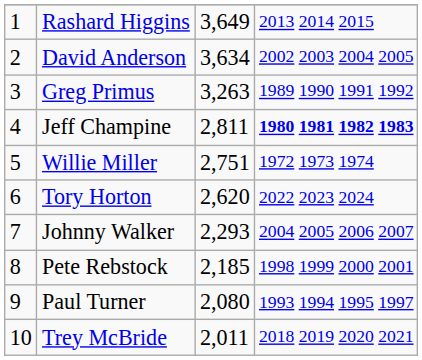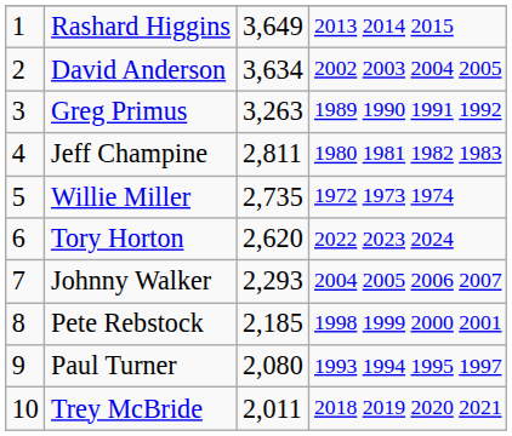 <table class="wikitable">
 <tr>
 </tr>
 <tr>
 <td>1</td>
 <td><a href='#'>Rashard Higgins</a></td>
 <td>3,649</td>
 <td style="font-size:80%;"><a href='#'>2013</a> <a href='#'>2014</a> <a href='#'>2015</a></td>
 </tr>
 <tr>
 <td>2</td>
 <td><a href='#'>David Anderson</a></td>
 <td>3,634</td>
 <td style="font-size:80%;"><a href='#'>2002</a> <a href='#'>2003</a> <a href='#'>2004</a> <a href='#'>2005</a></td>
 </tr>
 <tr>
 <td>3</td>
 <td><a href='#'>Greg Primus</a></td>
 <td>3,263</td>
 <td style="font-size:80%;"><a href='#'>1989</a> <a href='#'>1990</a> <a href='#'>1991</a> <a href='#'>1992</a></td>
 </tr>
 <tr>
 <td>4</td>
 <td>Jeff Champine</td>
 <td>2,811</td>
-<td style="font-size:80%;"><strong><a href='#'>1980</a> <a href='#'>1981</a> <a href='#'>1982</a> <a href='#'>1983</a></strong></td>
+<td style="font-size:80%;"><a href='#'>1980</a> <a href='#'>1981</a> <a href='#'>1982</a> <a href='#'>1983</a></td>
 </tr>
 <tr>
 <td>5</td>
 <td><a href='#'>Willie Miller</a></td>
-<td>2,751</td>
+<td>2,735</td>
 <td style="font-size:80%;"><a href='#'>1972</a> <a href='#'>1973</a> <a href='#'>1974</a></td>
 </tr>
 <tr>
 <td>6</td>
 <td><a href='#'>Tory Horton</a></td>
 <td>2,620</td>
 <td style="font-size:80%;"><a href='#'>2022</a> <a href='#'>2023</a> <a href='#'>2024</a></td>
 </tr>
 <tr>
 <td>7</td>
 <td>Johnny Walker</td>
 <td>2,293</td>
 <td style="font-size:80%;"><a href='#'>2004</a> <a href='#'>2005</a> <a href='#'>2006</a> <a href='#'>2007</a></td>
 </tr>
 <tr>
 <td>8</td>
 <td>Pete Rebstock</td>
 <td>2,185</td>
 <td style="font-size:80%;"><a href='#'>1998</a> <a href='#'>1999</a> <a href='#'>2000</a> <a href='#'>2001</a></td>
 </tr>
 <tr>
 <td>9</td>
 <td>Paul Turner</td>
 <td>2,080</td>
 <td style="font-size:80%;"><a href='#'>1993</a> <a href='#'>1994</a> <a href='#'>1995</a> <a href='#'>1997</a></td>
 </tr>
 <tr>
 <td>10</td>
 <td><a href='#'>Trey McBride</a></td>
 <td>2,011</td>
 <td style="font-size:80%;"><a href='#'>2018</a> <a href='#'>2019</a> <a href='#'>2020</a> <a href='#'>2021</a></td>
 </tr>
 </table>
